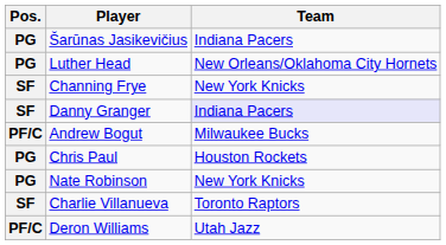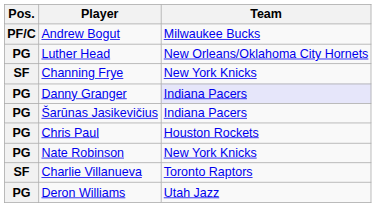 <table class="wikitable">
 <tr>
 <th>Pos.</th>
 <th>Player</th>
 <th>Team</th>
 </tr>
 <tr>
-<th>PG</th>
-<td><a href='#'>Šarūnas Jasikevičius</a></td>
-<td><a href='#'>Indiana Pacers</a></td>
+<th>PF/C</th>
+<td><a href='#'>Andrew Bogut</a></td>
+<td><a href='#'>Milwaukee Bucks</a></td>
 </tr>
 <tr>
 <th>PG</th>
 <td><a href='#'>Luther Head</a></td>
 <td><a href='#'>New Orleans/Oklahoma City Hornets</a></td>
 </tr>
 <tr>
 <th>SF</th>
 <td><a href='#'>Channing Frye</a></td>
 <td><a href='#'>New York Knicks</a></td>
 </tr>
 <tr>
-<th>SF</th>
+<th>PG</th>
 <td><a href='#'>Danny Granger</a></td>
 <td style="background: lavender;"><a href='#'>Indiana Pacers</a></td>
 </tr>
 <tr>
-<th>PF/C</th>
-<td><a href='#'>Andrew Bogut</a></td>
-<td><a href='#'>Milwaukee Bucks</a></td>
+<th>PG</th>
+<td><a href='#'>Šarūnas Jasikevičius</a></td>
+<td><a href='#'>Indiana Pacers</a></td>
 </tr>
 <tr>
 <th>PG</th>
 <td><a href='#'>Chris Paul</a></td>
 <td><a href='#'>Houston Rockets</a></td>
 </tr>
 <tr>
 <th>PG</th>
 <td><a href='#'>Nate Robinson</a></td>
 <td><a href='#'>New York Knicks</a></td>
 </tr>
 <tr>
 <th>SF</th>
 <td><a href='#'>Charlie Villanueva</a></td>
 <td><a href='#'>Toronto Raptors</a></td>
 </tr>
 <tr>
-<th>PF/C</th>
+<th>PG</th>
 <td><a href='#'>Deron Williams</a></td>
 <td><a href='#'>Utah Jazz</a></td>
 </tr>
 </table>
